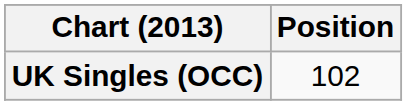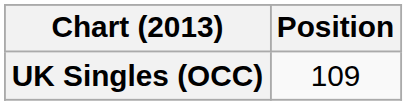 <table class="wikitable plainrowheaders" style="text-align:center">
 <tr>
 <th scope="col">Chart (2013)</th>
 <th scope="col">Position</th>
 </tr>
 <tr>
 <th scope="row">UK Singles (OCC)</th>
-<td>102</td>
+<td>109</td>
 </tr>
 </table>
